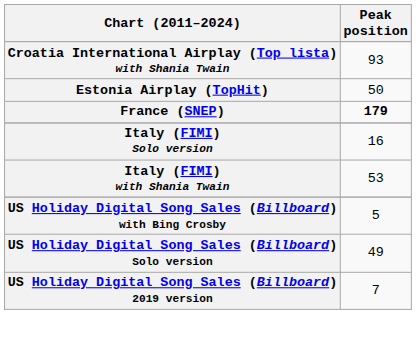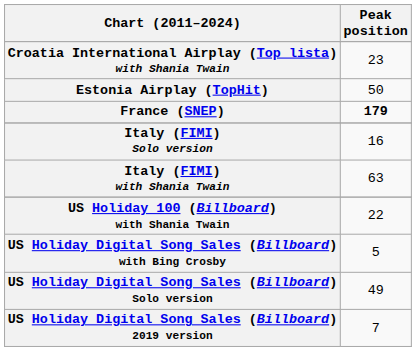 <table class="wikitable sortable plainrowheaders" style="text-align:center">
 <tr>
 <th scope="col">Chart (2011–2024)</th>
 <th scope="col">Peak<br>position</th>
 </tr>
 <tr>
 </tr>
 <tr>
 </tr>
 <tr>
 </tr>
 <tr>
 </tr>
 <tr>
 </tr>
 <tr>
 </tr>
 <tr>
 </tr>
 <tr>
 <th scope="row">Croatia International Airplay (<a href='#'>Top lista</a>)<br><small><em>with Shania Twain</em></small></th>
-<td>93</td>
+<td>23</td>
 </tr>
 <tr>
 <th scope="row">Estonia Airplay (<a href='#'>TopHit</a>)</th>
 <td>50</td>
 </tr>
 <tr>
 <th scope="row">France (<a href='#'>SNEP</a>)</th>
 <td><strong>179</strong></td>
 </tr>
 <tr>
 </tr>
 <tr>
 </tr>
 <tr>
 </tr>
 <tr>
 <th scope="row">Italy (<a href='#'>FIMI</a>)<br><small><em>Solo version</em></small></th>
 <td>16</td>
 </tr>
 <tr>
 <th scope="row">Italy (<a href='#'>FIMI</a>)<br><small><em>with Shania Twain</em></small></th>
-<td>53</td>
+<td>63</td>
 </tr>
 <tr>
 </tr>
 <tr>
 </tr>
 <tr>
 </tr>
 <tr>
 </tr>
 <tr>
 </tr>
 <tr>
 </tr>
 <tr>
 </tr>
 <tr>
+<th scope="row">US <a href='#'>Holiday 100</a> (<em><a href='#'>Billboard</a></em>)<br><small>with Shania Twain</small></th>
+<td>22</td>
+</tr>
+<tr>
 <th scope="row">US <a href='#'>Holiday Digital Song Sales</a> (<em><a href='#'>Billboard</a></em>)<br><small>with Bing Crosby</small></th>
 <td>5</td>
 </tr>
 <tr>
 <th scope="row">US <a href='#'>Holiday Digital Song Sales</a> (<em><a href='#'>Billboard</a></em>)<br><small>Solo version</small></th>
 <td>49</td>
 </tr>
 <tr>
 <th scope="row">US <a href='#'>Holiday Digital Song Sales</a> (<em><a href='#'>Billboard</a></em>)<br><small>2019 version</small></th>
 <td>7</td>
 </tr>
 </table>
